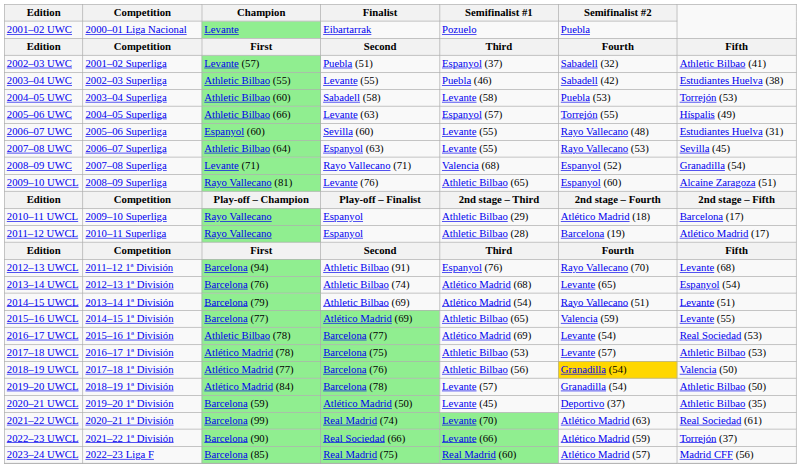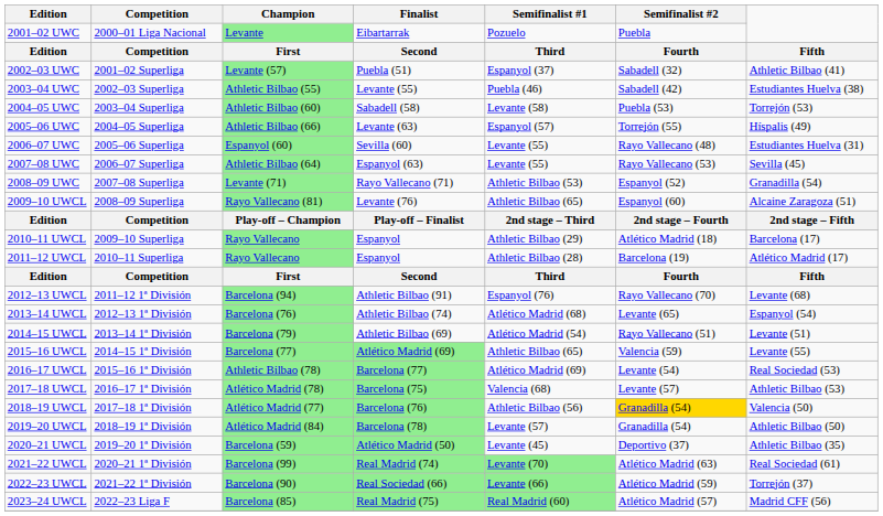 <table class="wikitable">
 <tr>
 <th width=110px>Edition</th>
 <th width=170px>Competition</th>
 <th width=170px>Champion</th>
 <th width=170px>Finalist</th>
 <th width=170px>Semifinalist #1</th>
 <th width=170px>Semifinalist #2</th>
 </tr>
 <tr>
 <td scope=row><a href='#'>2001–02 UWC</a></td>
 <td><a href='#'>2000–01 Liga Nacional</a></td>
 <td bgcolor=lightgreen><a href='#'>Levante</a></td>
 <td><a href='#'>Eibartarrak</a></td>
 <td><a href='#'>Pozuelo</a></td>
 <td><a href='#'>Puebla</a></td>
 </tr>
 <tr>
 <th width=110px>Edition</th>
 <th width=170px>Competition</th>
 <th width=170px>First</th>
 <th width=170px>Second</th>
 <th width=170px>Third</th>
 <th width=170px>Fourth</th>
 <th width=170px>Fifth</th>
 </tr>
 <tr>
 <td><a href='#'>2002–03 UWC</a></td>
 <td><a href='#'>2001–02 Superliga</a></td>
 <td bgcolor=lightgreen><a href='#'>Levante</a> (57)</td>
 <td><a href='#'>Puebla</a> (51)</td>
 <td><a href='#'>Espanyol</a> (37)</td>
 <td><a href='#'>Sabadell</a> (32)</td>
 <td><a href='#'>Athletic Bilbao</a> (41)</td>
 </tr>
 <tr>
 <td><a href='#'>2003–04 UWC</a></td>
 <td><a href='#'>2002–03 Superliga</a></td>
 <td bgcolor=lightgreen><a href='#'>Athletic Bilbao</a> (55)</td>
 <td><a href='#'>Levante</a> (55)</td>
 <td><a href='#'>Puebla</a> (46)</td>
 <td><a href='#'>Sabadell</a> (42)</td>
 <td><a href='#'>Estudiantes Huelva</a> (38)</td>
 </tr>
 <tr>
 <td><a href='#'>2004–05 UWC</a></td>
 <td><a href='#'>2003–04 Superliga</a></td>
 <td bgcolor=lightgreen><a href='#'>Athletic Bilbao</a> (60)</td>
 <td><a href='#'>Sabadell</a> (58)</td>
 <td><a href='#'>Levante</a> (58)</td>
 <td><a href='#'>Puebla</a> (53)</td>
 <td><a href='#'>Torrejón</a> (53)</td>
 </tr>
 <tr>
 <td><a href='#'>2005–06 UWC</a></td>
 <td><a href='#'>2004–05 Superliga</a></td>
 <td bgcolor=lightgreen><a href='#'>Athletic Bilbao</a> (66)</td>
 <td><a href='#'>Levante</a> (63)</td>
 <td><a href='#'>Espanyol</a> (57)</td>
 <td><a href='#'>Torrejón</a> (55)</td>
 <td><a href='#'>Híspalis</a> (49)</td>
 </tr>
 <tr>
 <td><a href='#'>2006–07 UWC</a></td>
 <td><a href='#'>2005–06 Superliga</a></td>
 <td bgcolor=lightgreen><a href='#'>Espanyol</a> (60)</td>
 <td><a href='#'>Sevilla</a> (60)</td>
 <td><a href='#'>Levante</a> (55)</td>
 <td><a href='#'>Rayo Vallecano</a> (48)</td>
 <td><a href='#'>Estudiantes Huelva</a> (31)</td>
 </tr>
 <tr>
 <td><a href='#'>2007–08 UWC</a></td>
 <td><a href='#'>2006–07 Superliga</a></td>
 <td bgcolor=lightgreen><a href='#'>Athletic Bilbao</a> (64)</td>
 <td><a href='#'>Espanyol</a> (63)</td>
 <td><a href='#'>Levante</a> (55)</td>
 <td><a href='#'>Rayo Vallecano</a> (53)</td>
 <td><a href='#'>Sevilla</a> (45)</td>
 </tr>
 <tr>
 <td><a href='#'>2008–09 UWC</a></td>
 <td><a href='#'>2007–08 Superliga</a></td>
 <td bgcolor=lightgreen><a href='#'>Levante</a> (71)</td>
 <td><a href='#'>Rayo Vallecano</a> (71)</td>
-<td><a href='#'>Valencia</a> (68)</td>
+<td><a href='#'>Athletic Bilbao</a> (53)</td>
 <td><a href='#'>Espanyol</a> (52)</td>
 <td><a href='#'>Granadilla</a> (54)</td>
 </tr>
 <tr>
 <td><a href='#'>2009–10 UWCL</a></td>
 <td><a href='#'>2008–09 Superliga</a></td>
 <td bgcolor=lightgreen><a href='#'>Rayo Vallecano</a> (81)</td>
 <td><a href='#'>Levante</a> (76)</td>
 <td><a href='#'>Athletic Bilbao</a> (65)</td>
 <td><a href='#'>Espanyol</a> (60)</td>
 <td><a href='#'>Alcaine Zaragoza</a> (51)</td>
 </tr>
 <tr>
 <th width=110px>Edition</th>
 <th width=170px>Competition</th>
 <th width=170px>Play-off – Champion</th>
 <th width=170px>Play-off – Finalist</th>
 <th width=170px>2nd stage – Third</th>
 <th width=170px>2nd stage – Fourth</th>
 <th width=170px>2nd stage – Fifth</th>
 </tr>
 <tr>
 <td><a href='#'>2010–11 UWCL</a></td>
 <td><a href='#'>2009–10 Superliga</a></td>
 <td bgcolor=lightgreen><a href='#'>Rayo Vallecano</a></td>
 <td><a href='#'>Espanyol</a></td>
 <td><a href='#'>Athletic Bilbao</a> (29)</td>
 <td><a href='#'>Atlético Madrid</a> (18)</td>
 <td><a href='#'>Barcelona</a> (17)</td>
 </tr>
 <tr>
 <td><a href='#'>2011–12 UWCL</a></td>
 <td><a href='#'>2010–11 Superliga</a></td>
 <td bgcolor=lightgreen><a href='#'>Rayo Vallecano</a></td>
 <td><a href='#'>Espanyol</a></td>
 <td><a href='#'>Athletic Bilbao</a> (28)</td>
 <td><a href='#'>Barcelona</a> (19)</td>
 <td><a href='#'>Atlético Madrid</a> (17)</td>
 </tr>
 <tr>
 <th width=110px>Edition</th>
 <th width=170px>Competition</th>
 <th width=170px>First</th>
 <th width=170px>Second</th>
 <th width=170px>Third</th>
 <th width=170px>Fourth</th>
 <th width=170px>Fifth</th>
 </tr>
 <tr>
 <td><a href='#'>2012–13 UWCL</a></td>
 <td><a href='#'>2011–12 1ª División</a></td>
 <td bgcolor=lightgreen><a href='#'>Barcelona</a> (94)</td>
 <td><a href='#'>Athletic Bilbao</a> (91)</td>
 <td><a href='#'>Espanyol</a> (76)</td>
 <td><a href='#'>Rayo Vallecano</a> (70)</td>
 <td><a href='#'>Levante</a> (68)</td>
 </tr>
 <tr>
 <td><a href='#'>2013–14 UWCL</a></td>
 <td><a href='#'>2012–13 1ª División</a></td>
 <td bgcolor=lightgreen><a href='#'>Barcelona</a> (76)</td>
 <td><a href='#'>Athletic Bilbao</a> (74)</td>
 <td><a href='#'>Atlético Madrid</a> (68)</td>
 <td><a href='#'>Levante</a> (65)</td>
 <td><a href='#'>Espanyol</a> (54)</td>
 </tr>
 <tr>
 <td><a href='#'>2014–15 UWCL</a></td>
 <td><a href='#'>2013–14 1ª División</a></td>
 <td bgcolor=lightgreen><a href='#'>Barcelona</a> (79)</td>
 <td><a href='#'>Athletic Bilbao</a> (69)</td>
 <td><a href='#'>Atlético Madrid</a> (54)</td>
 <td><a href='#'>Rayo Vallecano</a> (51)</td>
 <td><a href='#'>Levante</a> (51)</td>
 </tr>
 <tr>
 <td><a href='#'>2015–16 UWCL</a></td>
 <td><a href='#'>2014–15 1ª División</a></td>
 <td bgcolor=lightgreen><a href='#'>Barcelona</a> (77)</td>
 <td bgcolor=lightgreen><a href='#'>Atlético Madrid</a> (69)</td>
 <td><a href='#'>Athletic Bilbao</a> (65)</td>
 <td><a href='#'>Valencia</a> (59)</td>
 <td><a href='#'>Levante</a> (55)</td>
 </tr>
 <tr>
 <td><a href='#'>2016–17 UWCL</a></td>
 <td><a href='#'>2015–16 1ª División</a></td>
 <td bgcolor=lightgreen><a href='#'>Athletic Bilbao</a> (78)</td>
 <td bgcolor=lightgreen><a href='#'>Barcelona</a> (77)</td>
 <td><a href='#'>Atlético Madrid</a> (69)</td>
 <td><a href='#'>Levante</a> (54)</td>
 <td><a href='#'>Real Sociedad</a> (53)</td>
 </tr>
 <tr>
 <td><a href='#'>2017–18 UWCL</a></td>
 <td><a href='#'>2016–17 1ª División</a></td>
 <td bgcolor=lightgreen><a href='#'>Atlético Madrid</a> (78)</td>
 <td bgcolor=lightgreen><a href='#'>Barcelona</a> (75)</td>
-<td><a href='#'>Athletic Bilbao</a> (53)</td>
+<td><a href='#'>Valencia</a> (68)</td>
 <td><a href='#'>Levante</a> (57)</td>
 <td><a href='#'>Athletic Bilbao</a> (53)</td>
 </tr>
 <tr>
 <td><a href='#'>2018–19 UWCL</a></td>
 <td><a href='#'>2017–18 1ª División</a></td>
 <td bgcolor=lightgreen><a href='#'>Atlético Madrid</a> (77)</td>
 <td bgcolor=lightgreen><a href='#'>Barcelona</a> (76)</td>
 <td><a href='#'>Athletic Bilbao</a> (56)</td>
 <td style="background: gold;"><a href='#'>Granadilla</a> (54)</td>
 <td><a href='#'>Valencia</a> (50)</td>
 </tr>
 <tr>
 <td><a href='#'>2019–20 UWCL</a></td>
 <td><a href='#'>2018–19 1ª División</a></td>
 <td bgcolor=lightgreen><a href='#'>Atlético Madrid</a> (84)</td>
 <td bgcolor=lightgreen><a href='#'>Barcelona</a> (78)</td>
 <td><a href='#'>Levante</a> (57)</td>
 <td><a href='#'>Granadilla</a> (54)</td>
 <td><a href='#'>Athletic Bilbao</a> (50)</td>
 </tr>
 <tr>
 <td><a href='#'>2020–21 UWCL</a></td>
 <td><a href='#'>2019–20 1ª División</a></td>
 <td bgcolor=lightgreen><a href='#'>Barcelona</a> (59)</td>
 <td bgcolor=lightgreen><a href='#'>Atlético Madrid</a> (50)</td>
 <td><a href='#'>Levante</a> (45)</td>
 <td><a href='#'>Deportivo</a> (37)</td>
 <td><a href='#'>Athletic Bilbao</a> (35)</td>
 </tr>
 <tr>
 <td><a href='#'>2021–22 UWCL</a></td>
 <td><a href='#'>2020–21 1ª División</a></td>
 <td bgcolor=lightgreen><a href='#'>Barcelona</a> (99)</td>
 <td bgcolor=lightgreen><a href='#'>Real Madrid</a> (74)</td>
 <td bgcolor=lightgreen><a href='#'>Levante</a> (70)</td>
 <td><a href='#'>Atlético Madrid</a> (63)</td>
 <td><a href='#'>Real Sociedad</a> (61)</td>
 </tr>
 <tr>
 <td><a href='#'>2022–23 UWCL</a></td>
 <td><a href='#'>2021–22 1ª División</a></td>
 <td bgcolor=lightgreen><a href='#'>Barcelona</a> (90)</td>
 <td bgcolor=lightgreen><a href='#'>Real Sociedad</a> (66)</td>
 <td bgcolor=lightgreen><a href='#'>Levante</a> (66)</td>
 <td><a href='#'>Atlético Madrid</a> (59)</td>
 <td><a href='#'>Torrejón</a> (37)</td>
 </tr>
 <tr>
 <td><a href='#'>2023–24 UWCL</a></td>
 <td><a href='#'>2022–23 Liga F</a></td>
 <td bgcolor=lightgreen><a href='#'>Barcelona</a> (85)</td>
 <td bgcolor=lightgreen><a href='#'>Real Madrid</a> (75)</td>
 <td bgcolor=lightgreen><a href='#'>Real Madrid</a> (60)</td>
 <td><a href='#'>Atlético Madrid</a> (57)</td>
 <td><a href='#'>Madrid CFF</a> (56)</td>
 </tr>
 <tr>
 </tr>
 </table>
